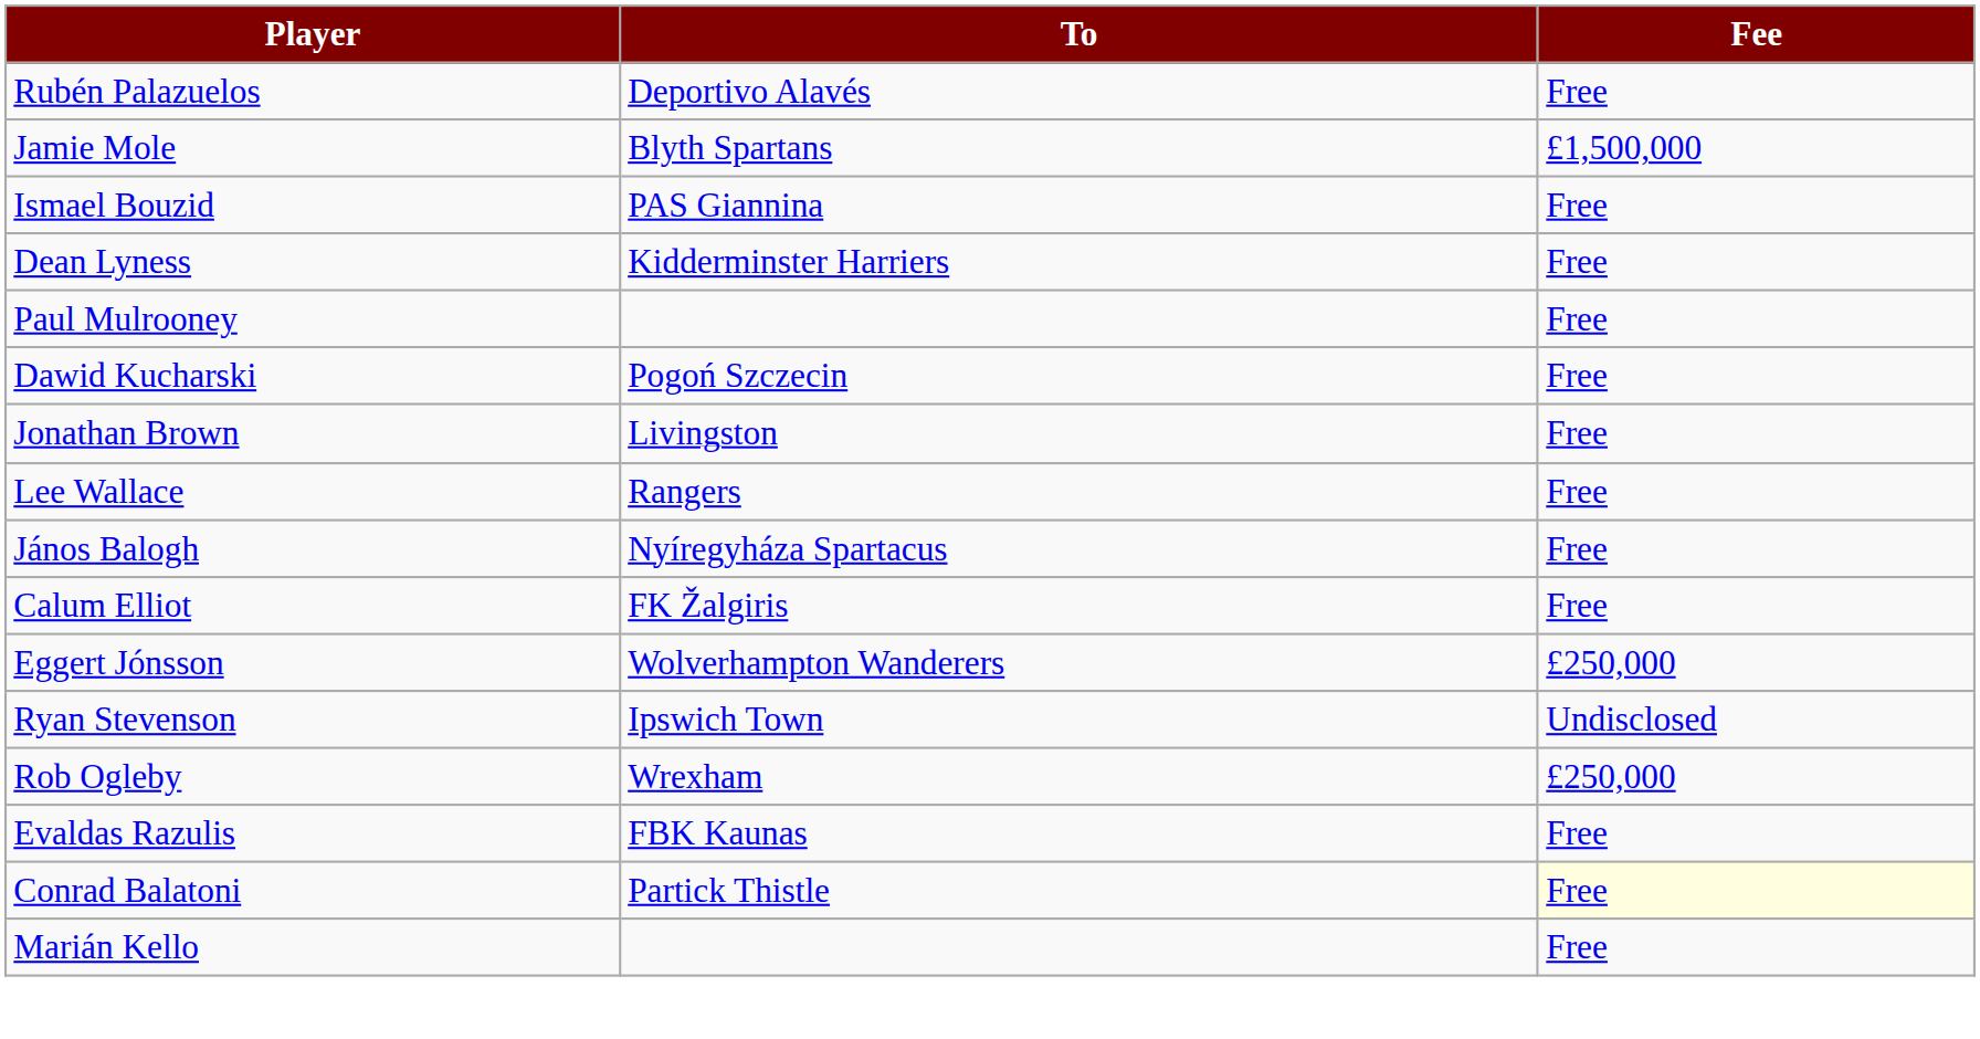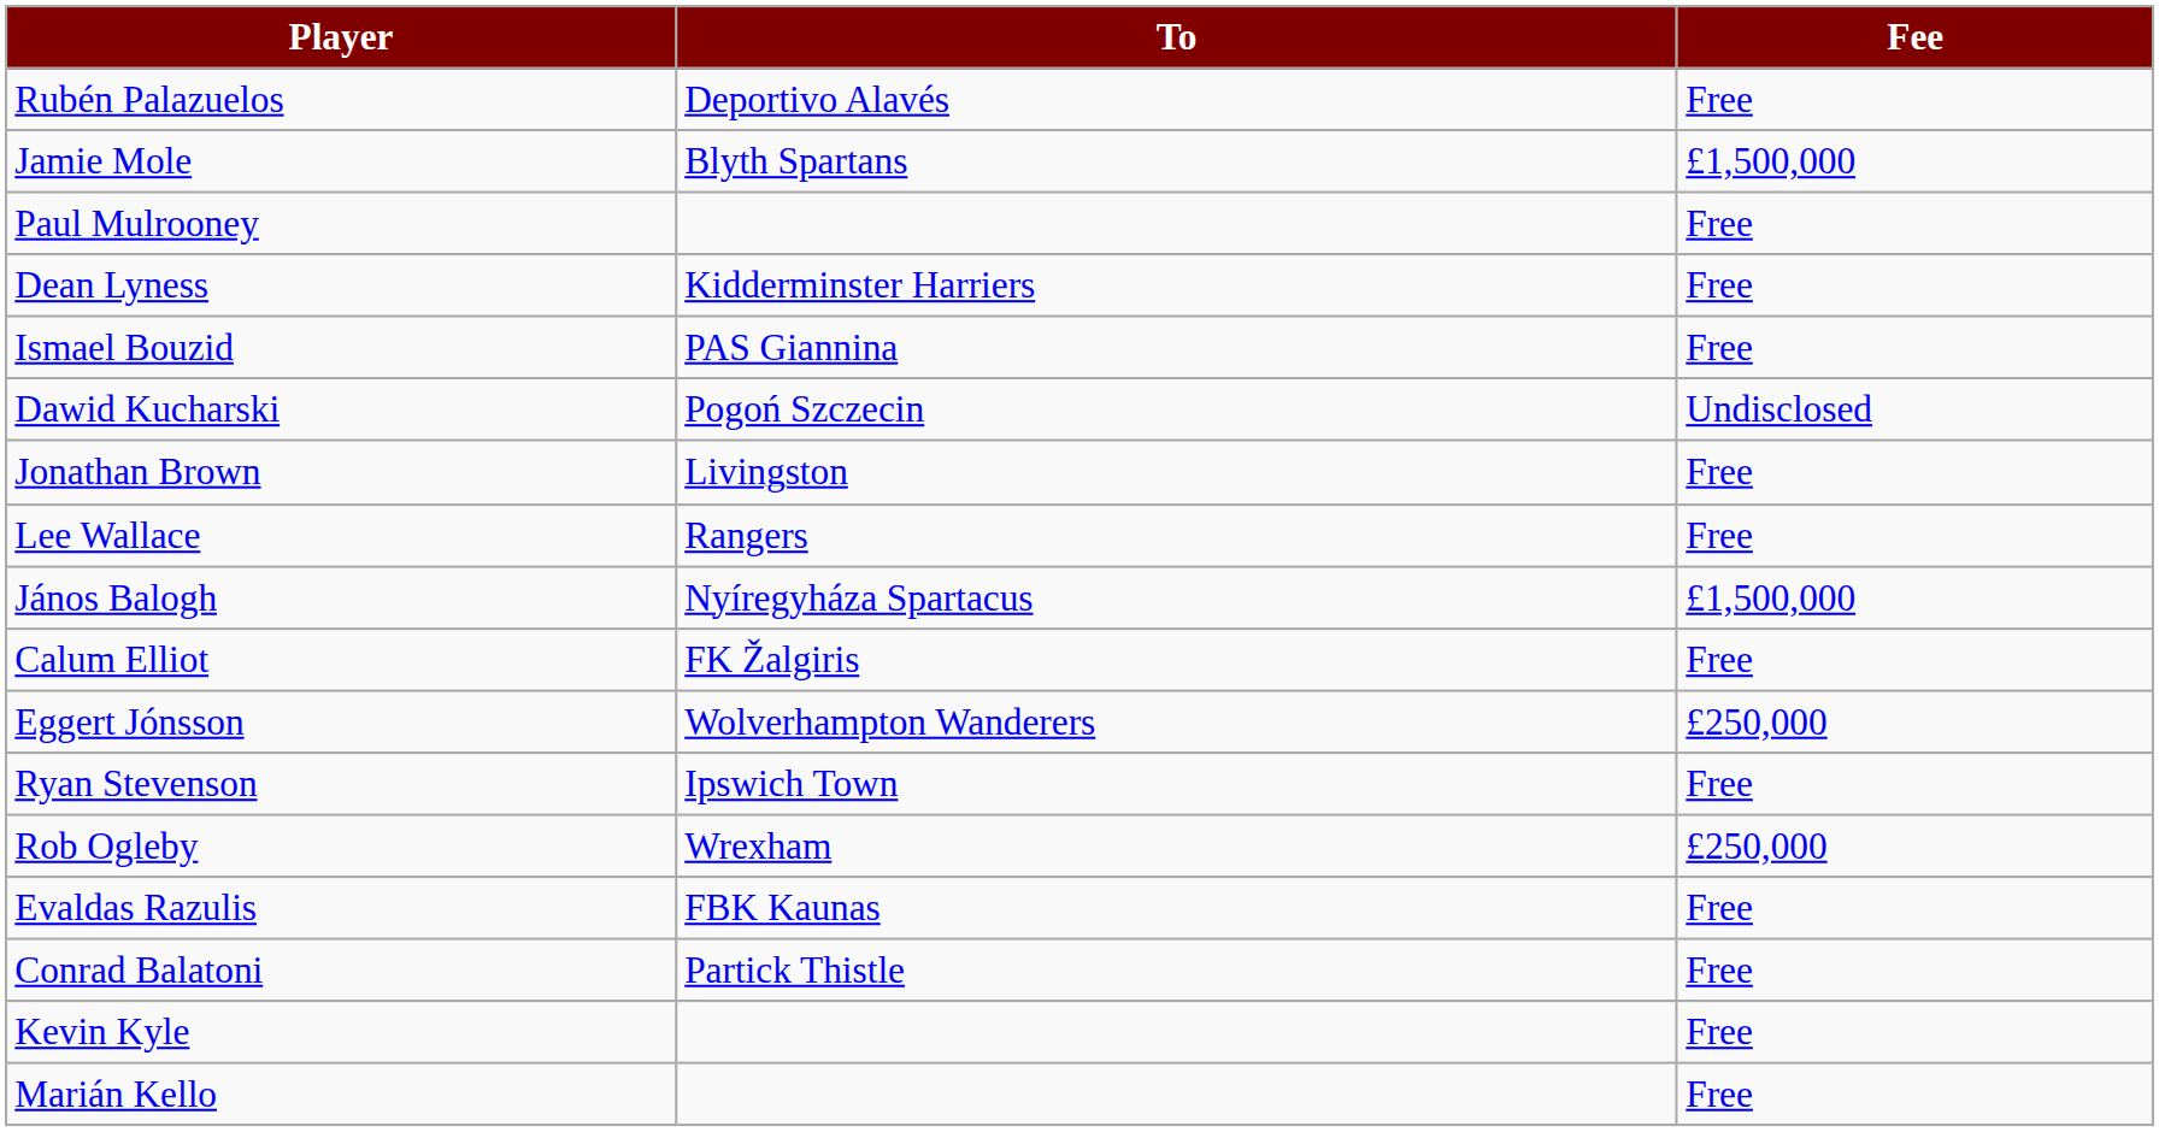 <table class="wikitable" style="text-align:left; font-size:95%;width:98%;">
 <tr>
 <th style="background:maroon; color:white;">Player</th>
 <th style="background:maroon; color:white;">To</th>
 <th style="background:maroon; color:white;">Fee</th>
 </tr>
 <tr>
 <td> <a href='#'>Rubén Palazuelos</a></td>
 <td> <a href='#'>Deportivo Alavés</a></td>
 <td><a href='#'>Free</a></td>
 </tr>
 <tr>
 <td> <a href='#'>Jamie Mole</a></td>
 <td> <a href='#'>Blyth Spartans</a></td>
 <td><a href='#'>£1,500,000</a></td>
 </tr>
 <tr>
-<td> <a href='#'>Ismael Bouzid</a></td>
-<td> <a href='#'>PAS Giannina</a></td>
+<td> <a href='#'>Paul Mulrooney</a></td>
+<td></td>
 <td><a href='#'>Free</a></td>
 </tr>
 <tr>
 <td> <a href='#'>Dean Lyness</a></td>
 <td> <a href='#'>Kidderminster Harriers</a></td>
 <td><a href='#'>Free</a></td>
 </tr>
 <tr>
-<td> <a href='#'>Paul Mulrooney</a></td>
-<td></td>
+<td> <a href='#'>Ismael Bouzid</a></td>
+<td> <a href='#'>PAS Giannina</a></td>
 <td><a href='#'>Free</a></td>
 </tr>
 <tr>
 <td> <a href='#'>Dawid Kucharski</a></td>
 <td> <a href='#'>Pogoń Szczecin</a></td>
-<td><a href='#'>Free</a></td>
+<td><a href='#'>Undisclosed</a></td>
 </tr>
 <tr>
 <td> <a href='#'>Jonathan Brown</a></td>
 <td> <a href='#'>Livingston</a></td>
 <td><a href='#'>Free</a></td>
 </tr>
 <tr>
 <td> <a href='#'>Lee Wallace</a></td>
 <td> <a href='#'>Rangers</a></td>
 <td><a href='#'>Free</a></td>
 </tr>
 <tr>
 <td> <a href='#'>János Balogh</a></td>
 <td> <a href='#'>Nyíregyháza Spartacus</a></td>
-<td><a href='#'>Free</a></td>
+<td><a href='#'>£1,500,000</a></td>
 </tr>
 <tr>
 <td> <a href='#'>Calum Elliot</a></td>
 <td> <a href='#'>FK Žalgiris</a></td>
 <td><a href='#'>Free</a></td>
 </tr>
 <tr>
 <td> <a href='#'>Eggert Jónsson</a></td>
 <td> <a href='#'>Wolverhampton Wanderers</a></td>
 <td><a href='#'>£250,000</a></td>
 </tr>
 <tr>
 <td> <a href='#'>Ryan Stevenson</a></td>
 <td> <a href='#'>Ipswich Town</a></td>
-<td><a href='#'>Undisclosed</a></td>
+<td><a href='#'>Free</a></td>
 </tr>
 <tr>
 <td> <a href='#'>Rob Ogleby</a></td>
 <td> <a href='#'>Wrexham</a></td>
 <td><a href='#'>£250,000</a></td>
 </tr>
 <tr>
 <td> <a href='#'>Evaldas Razulis</a></td>
 <td> <a href='#'>FBK Kaunas</a></td>
 <td><a href='#'>Free</a></td>
 </tr>
 <tr>
 <td> <a href='#'>Conrad Balatoni</a></td>
 <td> <a href='#'>Partick Thistle</a></td>
-<td style="background: lightyellow;"><a href='#'>Free</a></td>
+<td><a href='#'>Free</a></td>
+</tr>
+<tr>
+<td> <a href='#'>Kevin Kyle</a></td>
+<td></td>
+<td><a href='#'>Free</a></td>
 </tr>
 <tr>
 <td> <a href='#'>Marián Kello</a></td>
 <td></td>
 <td><a href='#'>Free</a></td>
 </tr>
 </table>
